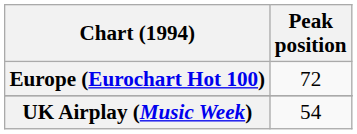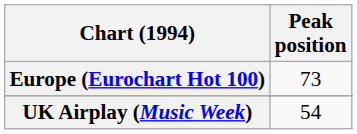 <table class="wikitable sortable plainrowheaders" style="text-align:center">
 <tr>
 <th>Chart (1994)</th>
 <th>Peak<br>position</th>
 </tr>
 <tr>
 <th scope="row">Europe (<a href='#'>Eurochart Hot 100</a>)</th>
-<td>72</td>
+<td>73</td>
 </tr>
 <tr>
 </tr>
 <tr>
 </tr>
 <tr>
 <th scope="row">UK Airplay (<em><a href='#'>Music Week</a></em>)</th>
 <td>54</td>
 </tr>
 </table>
